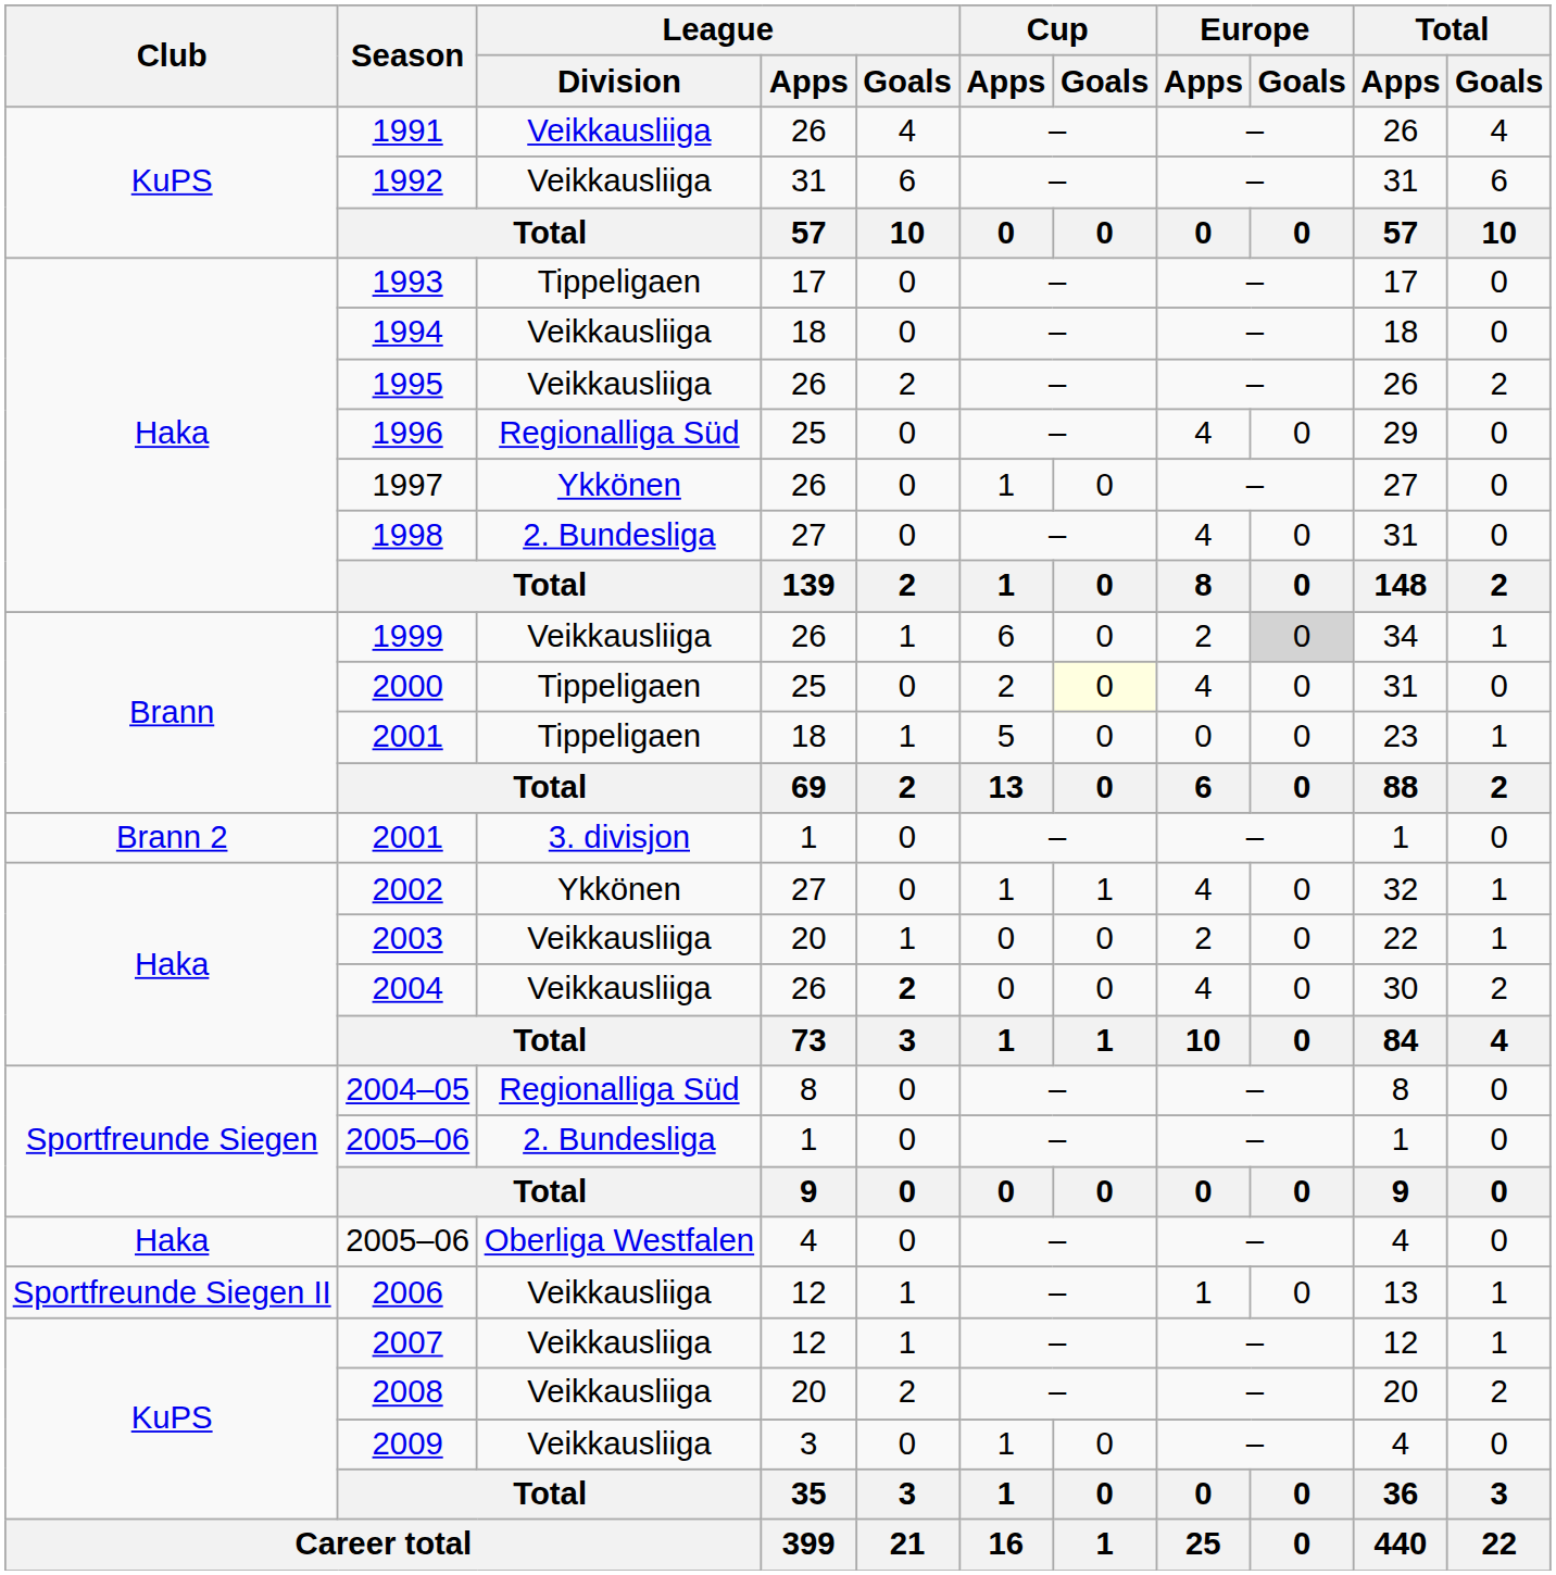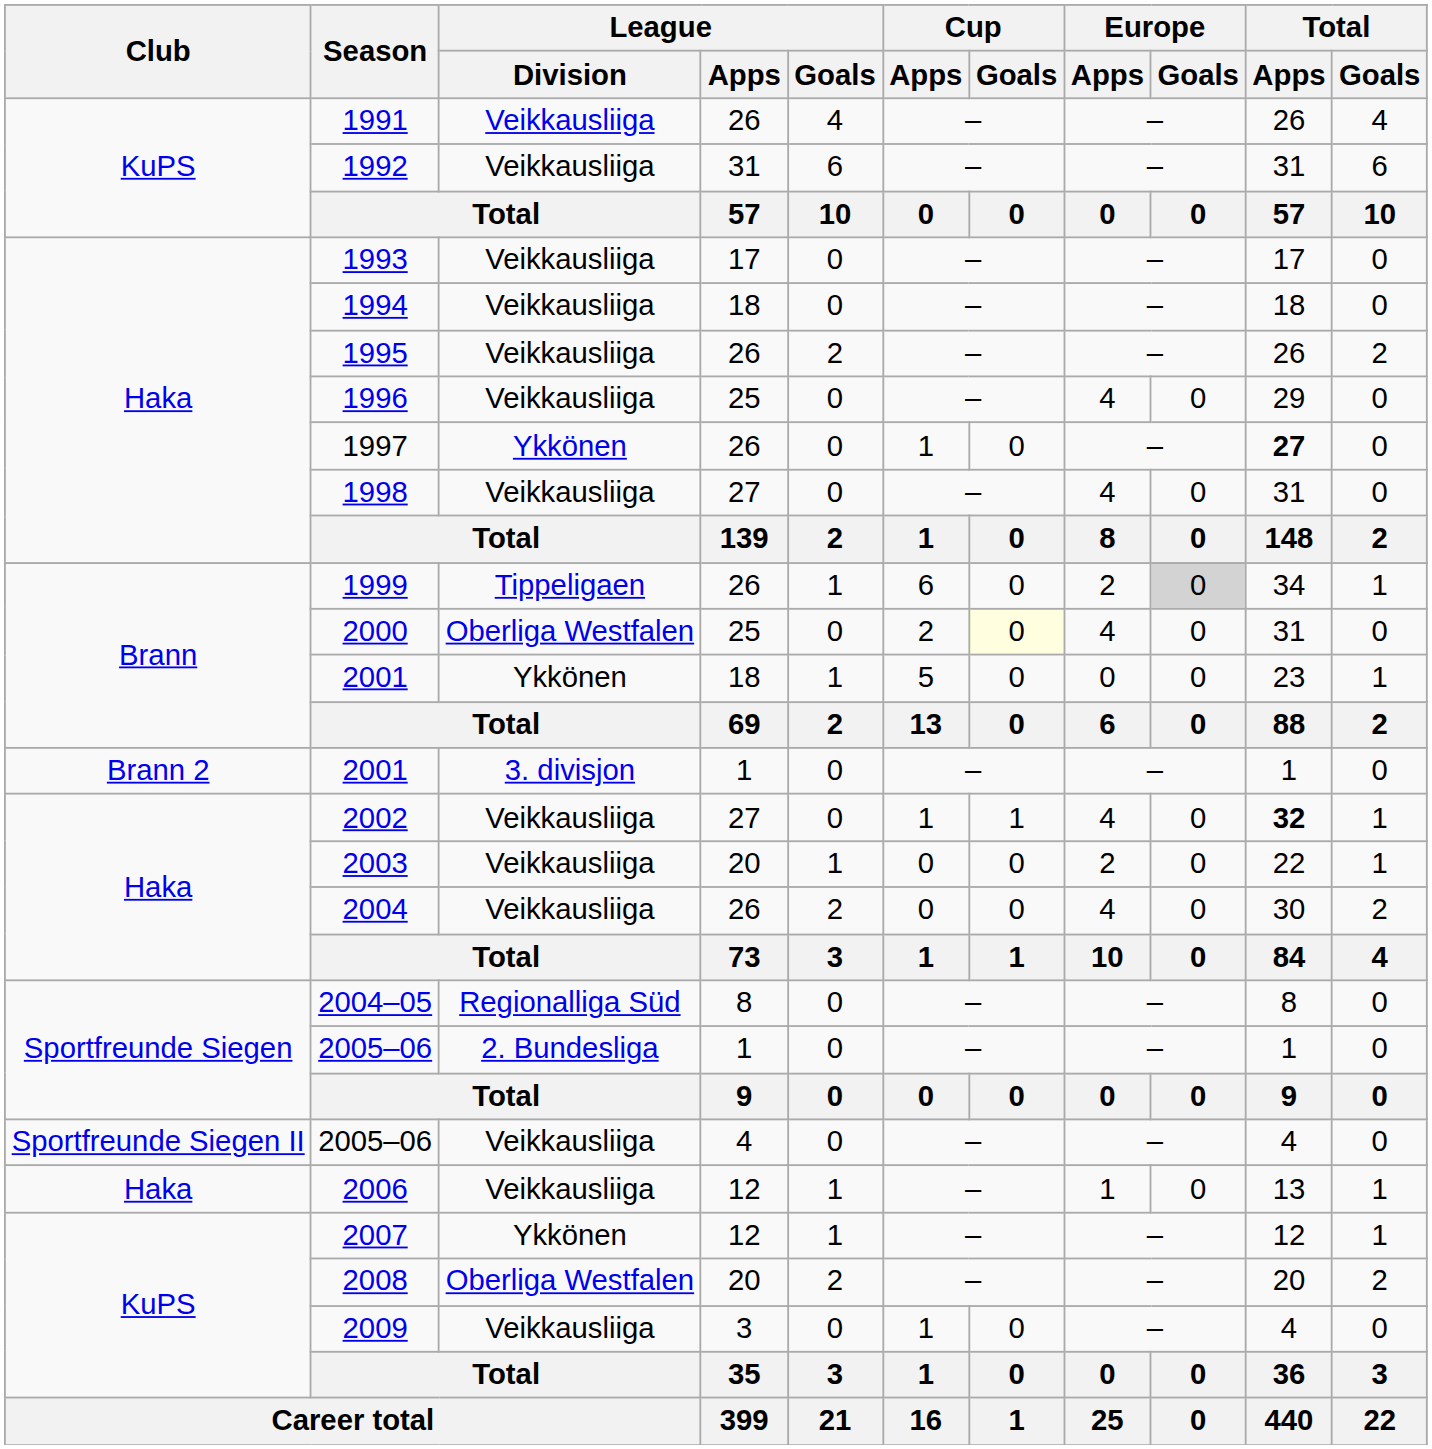 <table class="wikitable" style="text-align:center">
 <tr>
 <th rowspan="2">Club</th>
 <th rowspan="2">Season</th>
 <th colspan="3">League</th>
 <th colspan="2">Cup</th>
 <th colspan="2">Europe</th>
 <th colspan="2">Total</th>
 </tr>
 <tr>
 <th>Division</th>
 <th>Apps</th>
 <th>Goals</th>
 <th>Apps</th>
 <th>Goals</th>
 <th>Apps</th>
 <th>Goals</th>
 <th>Apps</th>
 <th>Goals</th>
 </tr>
 <tr>
 <td rowspan="3"><a href='#'>KuPS</a></td>
 <td><a href='#'>1991</a></td>
 <td><a href='#'>Veikkausliiga</a></td>
 <td>26</td>
 <td>4</td>
 <td colspan=2>–</td>
 <td colspan=2>–</td>
 <td>26</td>
 <td>4</td>
 </tr>
 <tr>
 <td><a href='#'>1992</a></td>
 <td>Veikkausliiga</td>
 <td>31</td>
 <td>6</td>
 <td colspan=2>–</td>
 <td colspan=2>–</td>
 <td>31</td>
 <td>6</td>
 </tr>
 <tr>
 <th colspan=2>Total</th>
 <th>57</th>
 <th>10</th>
 <th>0</th>
 <th>0</th>
 <th>0</th>
 <th>0</th>
 <th>57</th>
 <th>10</th>
 </tr>
 <tr>
 <td rowspan=7><a href='#'>Haka</a></td>
 <td><a href='#'>1993</a></td>
-<td>Tippeligaen</td>
+<td>Veikkausliiga</td>
 <td>17</td>
 <td>0</td>
 <td colspan=2>–</td>
 <td colspan=2>–</td>
 <td>17</td>
 <td>0</td>
 </tr>
 <tr>
 <td><a href='#'>1994</a></td>
 <td>Veikkausliiga</td>
 <td>18</td>
 <td>0</td>
 <td colspan=2>–</td>
 <td colspan=2>–</td>
 <td>18</td>
 <td>0</td>
 </tr>
 <tr>
 <td><a href='#'>1995</a></td>
 <td>Veikkausliiga</td>
 <td>26</td>
 <td>2</td>
 <td colspan=2>–</td>
 <td colspan=2>–</td>
 <td>26</td>
 <td>2</td>
 </tr>
 <tr>
 <td><a href='#'>1996</a></td>
-<td><a href='#'>Regionalliga Süd</a></td>
+<td>Veikkausliiga</td>
 <td>25</td>
 <td>0</td>
 <td colspan=2>–</td>
 <td>4</td>
 <td>0</td>
 <td>29</td>
 <td>0</td>
 </tr>
 <tr>
 <td>1997</td>
 <td><a href='#'>Ykkönen</a></td>
 <td>26</td>
 <td>0</td>
 <td>1</td>
 <td>0</td>
 <td colspan=2>–</td>
-<td>27</td>
+<td><strong>27</strong></td>
 <td>0</td>
 </tr>
 <tr>
 <td><a href='#'>1998</a></td>
-<td><a href='#'>2. Bundesliga</a></td>
+<td>Veikkausliiga</td>
 <td>27</td>
 <td>0</td>
 <td colspan=2>–</td>
 <td>4</td>
 <td>0</td>
 <td>31</td>
 <td>0</td>
 </tr>
 <tr>
 <th colspan=2>Total</th>
 <th>139</th>
 <th>2</th>
 <th>1</th>
 <th>0</th>
 <th>8</th>
 <th>0</th>
 <th>148</th>
 <th>2</th>
 </tr>
 <tr>
 <td rowspan=4><a href='#'>Brann</a></td>
 <td><a href='#'>1999</a></td>
-<td>Veikkausliiga</td>
+<td><a href='#'>Tippeligaen</a></td>
 <td>26</td>
 <td>1</td>
 <td>6</td>
 <td>0</td>
 <td>2</td>
 <td style="background: lightgrey;">0</td>
 <td>34</td>
 <td>1</td>
 </tr>
 <tr>
 <td><a href='#'>2000</a></td>
-<td>Tippeligaen</td>
+<td><a href='#'>Oberliga Westfalen</a></td>
 <td>25</td>
 <td>0</td>
 <td>2</td>
 <td style="background: lightyellow;">0</td>
 <td>4</td>
 <td>0</td>
 <td>31</td>
 <td>0</td>
 </tr>
 <tr>
 <td><a href='#'>2001</a></td>
-<td>Tippeligaen</td>
+<td>Ykkönen</td>
 <td>18</td>
 <td>1</td>
 <td>5</td>
 <td>0</td>
 <td>0</td>
 <td>0</td>
 <td>23</td>
 <td>1</td>
 </tr>
 <tr>
 <th colspan=2>Total</th>
 <th>69</th>
 <th>2</th>
 <th>13</th>
 <th>0</th>
 <th>6</th>
 <th>0</th>
 <th>88</th>
 <th>2</th>
 </tr>
 <tr>
 <td><a href='#'>Brann 2</a></td>
 <td><a href='#'>2001</a></td>
 <td><a href='#'>3. divisjon</a></td>
 <td>1</td>
 <td>0</td>
 <td colspan=2>–</td>
 <td colspan=2>–</td>
 <td>1</td>
 <td>0</td>
 </tr>
 <tr>
 <td rowspan=4><a href='#'>Haka</a></td>
 <td><a href='#'>2002</a></td>
-<td>Ykkönen</td>
+<td>Veikkausliiga</td>
 <td>27</td>
 <td>0</td>
 <td>1</td>
 <td>1</td>
 <td>4</td>
 <td>0</td>
-<td>32</td>
+<td><strong>32</strong></td>
 <td>1</td>
 </tr>
 <tr>
 <td><a href='#'>2003</a></td>
 <td>Veikkausliiga</td>
 <td>20</td>
 <td>1</td>
 <td>0</td>
 <td>0</td>
 <td>2</td>
 <td>0</td>
 <td>22</td>
 <td>1</td>
 </tr>
 <tr>
 <td><a href='#'>2004</a></td>
 <td>Veikkausliiga</td>
 <td>26</td>
-<td><strong>2</strong></td>
+<td>2</td>
 <td>0</td>
 <td>0</td>
 <td>4</td>
 <td>0</td>
 <td>30</td>
 <td>2</td>
 </tr>
 <tr>
 <th colspan=2>Total</th>
 <th>73</th>
 <th>3</th>
 <th>1</th>
 <th>1</th>
 <th>10</th>
 <th>0</th>
 <th>84</th>
 <th>4</th>
 </tr>
 <tr>
 <td rowspan=3><a href='#'>Sportfreunde Siegen</a></td>
 <td><a href='#'>2004–05</a></td>
 <td><a href='#'>Regionalliga Süd</a></td>
 <td>8</td>
 <td>0</td>
 <td colspan=2>–</td>
 <td colspan=2>–</td>
 <td>8</td>
 <td>0</td>
 </tr>
 <tr>
 <td><a href='#'>2005–06</a></td>
 <td><a href='#'>2. Bundesliga</a></td>
 <td>1</td>
 <td>0</td>
 <td colspan=2>–</td>
 <td colspan=2>–</td>
 <td>1</td>
 <td>0</td>
 </tr>
 <tr>
 <th colspan=2>Total</th>
 <th>9</th>
 <th>0</th>
 <th>0</th>
 <th>0</th>
 <th>0</th>
 <th>0</th>
 <th>9</th>
 <th>0</th>
 </tr>
 <tr>
-<td><a href='#'>Haka</a></td>
+<td><a href='#'>Sportfreunde Siegen II</a></td>
 <td>2005–06</td>
-<td><a href='#'>Oberliga Westfalen</a></td>
+<td>Veikkausliiga</td>
 <td>4</td>
 <td>0</td>
 <td colspan=2>–</td>
 <td colspan=2>–</td>
 <td>4</td>
 <td>0</td>
 </tr>
 <tr>
-<td><a href='#'>Sportfreunde Siegen II</a></td>
+<td><a href='#'>Haka</a></td>
 <td><a href='#'>2006</a></td>
 <td>Veikkausliiga</td>
 <td>12</td>
 <td>1</td>
 <td colspan=2>–</td>
 <td>1</td>
 <td>0</td>
 <td>13</td>
 <td>1</td>
 </tr>
 <tr>
 <td rowspan=4><a href='#'>KuPS</a></td>
 <td><a href='#'>2007</a></td>
-<td>Veikkausliiga</td>
+<td>Ykkönen</td>
 <td>12</td>
 <td>1</td>
 <td colspan=2>–</td>
 <td colspan=2>–</td>
 <td>12</td>
 <td>1</td>
 </tr>
 <tr>
 <td><a href='#'>2008</a></td>
-<td>Veikkausliiga</td>
+<td><a href='#'>Oberliga Westfalen</a></td>
 <td>20</td>
 <td>2</td>
 <td colspan=2>–</td>
 <td colspan=2>–</td>
 <td>20</td>
 <td>2</td>
 </tr>
 <tr>
 <td><a href='#'>2009</a></td>
 <td>Veikkausliiga</td>
 <td>3</td>
 <td>0</td>
 <td>1</td>
 <td>0</td>
 <td colspan=2>–</td>
 <td>4</td>
 <td>0</td>
 </tr>
 <tr>
 <th colspan=2>Total</th>
 <th>35</th>
 <th>3</th>
 <th>1</th>
 <th>0</th>
 <th>0</th>
 <th>0</th>
 <th>36</th>
 <th>3</th>
 </tr>
 <tr>
 <th colspan="3">Career total</th>
 <th>399</th>
 <th>21</th>
 <th>16</th>
 <th>1</th>
 <th>25</th>
 <th>0</th>
 <th>440</th>
 <th>22</th>
 </tr>
 </table>
